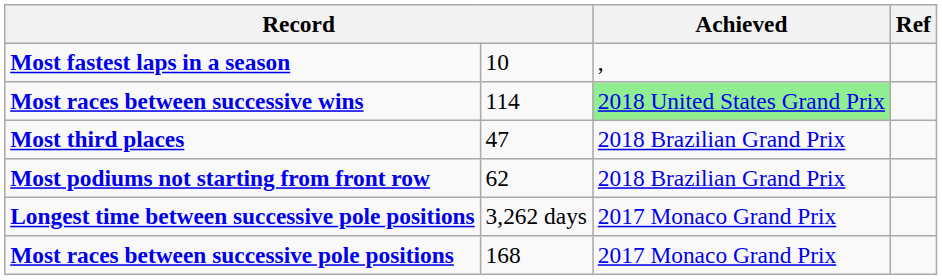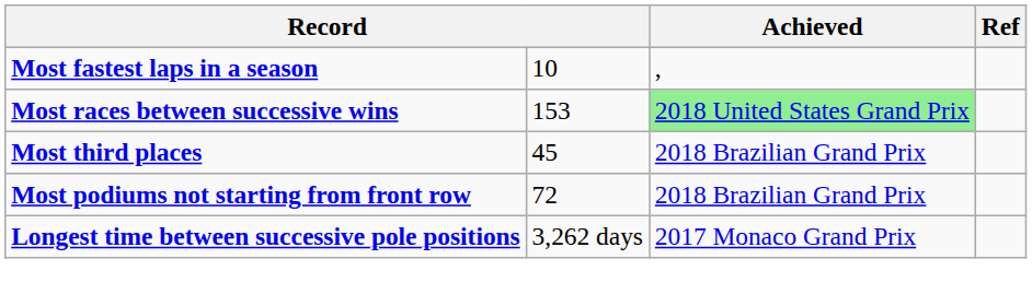 <table class="wikitable" style="font-size:95%">
 <tr>
 <th colspan=2>Record</th>
 <th>Achieved</th>
 <th>Ref</th>
 </tr>
 <tr>
 <td><strong><a href='#'>Most fastest laps in a season</a></strong></td>
 <td>10</td>
 <td>, </td>
 <td></td>
 </tr>
 <tr>
 <td><strong><a href='#'>Most races between successive wins</a></strong></td>
-<td>114</td>
+<td>153</td>
 <td style="background: lightgreen;"><a href='#'>2018 United States Grand Prix</a></td>
 <td></td>
 </tr>
 <tr>
 <td><strong><a href='#'>Most third places</a></strong></td>
-<td>47</td>
+<td>45</td>
 <td><a href='#'>2018 Brazilian Grand Prix</a></td>
 <td></td>
 </tr>
 <tr>
 <td><strong><a href='#'>Most podiums not starting from front row</a></strong></td>
-<td>62</td>
+<td>72</td>
 <td><a href='#'>2018 Brazilian Grand Prix</a></td>
 <td></td>
 </tr>
 <tr>
 <td><strong><a href='#'>Longest time between successive pole positions</a></strong></td>
 <td>3,262 days</td>
 <td><a href='#'>2017 Monaco Grand Prix</a></td>
 <td></td>
 </tr>
-<tr>
-<td><strong><a href='#'>Most races between successive pole positions</a></strong></td>
-<td>168</td>
-<td><a href='#'>2017 Monaco Grand Prix</a></td>
-<td></td>
-</tr>
 </table>
